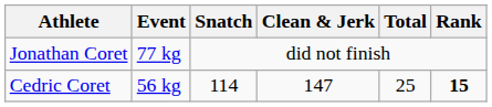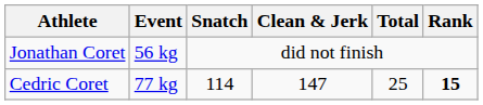 <table class="wikitable" style="font-size:90%;text-align:center">
 <tr>
 <th>Athlete</th>
 <th>Event</th>
 <th>Snatch</th>
 <th>Clean & Jerk</th>
 <th>Total</th>
 <th>Rank</th>
 </tr>
 <tr align=center>
 <td align=left><a href='#'>Jonathan Coret</a></td>
-<td align=left><a href='#'>77 kg</a></td>
+<td align=left><a href='#'>56 kg</a></td>
 <td colspan=4>did not finish</td>
 </tr>
 <tr align=center>
 <td align=left><a href='#'>Cedric Coret</a></td>
-<td align=left><a href='#'>56 kg</a></td>
+<td align=left><a href='#'>77 kg</a></td>
 <td>114</td>
 <td>147</td>
 <td>25</td>
 <td><strong>15</strong></td>
 </tr>
 </table>
